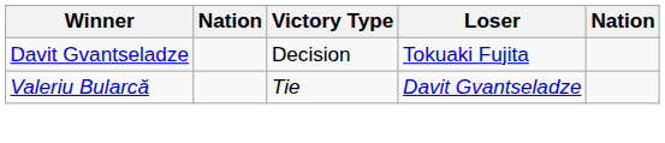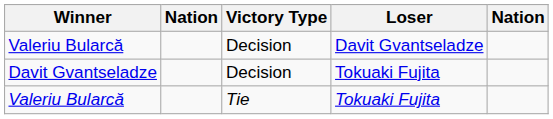 <table class="wikitable sortable" style="text-align:left;">
 <tr>
 <th>Winner</th>
 <th>Nation</th>
 <th>Victory Type</th>
 <th>Loser</th>
 <th>Nation</th>
+</tr>
+<tr>
+<td><a href='#'>Valeriu Bularcă</a></td>
+<td></td>
+<td>Decision</td>
+<td><a href='#'>Davit Gvantseladze</a></td>
+<td></td>
 </tr>
 <tr>
 <td><a href='#'>Davit Gvantseladze</a></td>
 <td></td>
 <td>Decision</td>
 <td><a href='#'>Tokuaki Fujita</a></td>
 <td></td>
 </tr>
 <tr style="font-style: italic">
 <td><a href='#'>Valeriu Bularcă</a></td>
 <td></td>
 <td>Tie</td>
-<td><a href='#'>Davit Gvantseladze</a></td>
+<td><a href='#'>Tokuaki Fujita</a></td>
 <td></td>
 </tr>
 </table>
